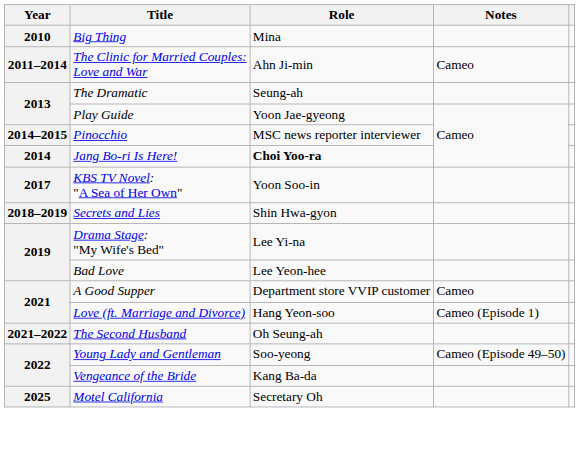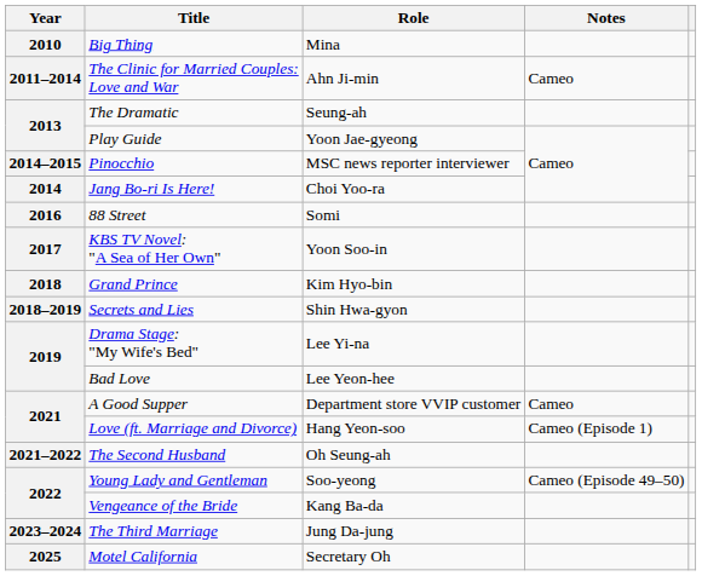 <table class="wikitable plainrowheaders sortable">
 <tr>
 <th scope="col">Year</th>
 <th scope="col">Title</th>
 <th scope="col">Role</th>
 <th scope="col">Notes</th>
 <th scope="col" class="unsortable"></th>
 </tr>
 <tr>
 <th scope="row">2010</th>
 <td><em><a href='#'>Big Thing</a></em></td>
 <td>Mina</td>
 <td></td>
 <td style="text-align:center"></td>
 </tr>
 <tr>
 <th scope="row">2011–2014</th>
 <td><em><a href='#'>The Clinic for Married Couples:<br>Love and War</a></em></td>
 <td>Ahn Ji-min</td>
 <td>Cameo</td>
 <td style="text-align:center"></td>
 </tr>
 <tr>
 <th scope="row" rowspan="2">2013</th>
 <td><em>The Dramatic</em></td>
 <td>Seung-ah</td>
 <td></td>
 <td style="text-align:center"></td>
 </tr>
 <tr>
 <td><em>Play Guide</em></td>
 <td>Yoon Jae-gyeong</td>
 <td rowspan="3">Cameo</td>
 <td style="text-align:center"></td>
 </tr>
 <tr>
 <th scope="row">2014–2015</th>
 <td><em><a href='#'>Pinocchio</a></em></td>
 <td>MSC news reporter interviewer</td>
 <td style="text-align:center"></td>
 </tr>
 <tr>
 <th scope="row">2014</th>
 <td><em><a href='#'>Jang Bo-ri Is Here!</a></em></td>
-<td><strong>Choi Yoo-ra</strong></td>
+<td>Choi Yoo-ra</td>
+<td style="text-align:center"></td>
+</tr>
+<tr>
+<th scope="row">2016</th>
+<td><em>88 Street</em></td>
+<td>Somi</td>
+<td></td>
 <td style="text-align:center"></td>
 </tr>
 <tr>
 <th scope="row">2017</th>
 <td><em><a href='#'>KBS TV Novel</a>:</em><br>"<a href='#'>A Sea of Her Own</a>"</td>
 <td>Yoon Soo-in</td>
+<td></td>
+<td style="text-align:center"></td>
+</tr>
+<tr>
+<th scope="row">2018</th>
+<td><em><a href='#'>Grand Prince</a></em></td>
+<td>Kim Hyo-bin</td>
 <td></td>
 <td style="text-align:center"></td>
 </tr>
 <tr>
 <th scope="row">2018–2019</th>
 <td><em><a href='#'>Secrets and Lies</a></em></td>
 <td>Shin Hwa-gyon</td>
 <td></td>
 <td style="text-align:center"></td>
 </tr>
 <tr>
 <th scope="row" rowspan="2">2019</th>
 <td><em><a href='#'>Drama Stage</a>:</em><br>"My Wife's Bed"</td>
 <td>Lee Yi-na</td>
 <td></td>
 <td style="text-align:center"></td>
 </tr>
 <tr>
 <td><em>Bad Love</em></td>
 <td>Lee Yeon-hee</td>
 <td></td>
 <td style="text-align:center"></td>
 </tr>
 <tr>
 <th scope="row" rowspan="2">2021</th>
 <td><em>A Good Supper</em></td>
 <td>Department store VVIP customer</td>
 <td>Cameo</td>
 <td style="text-align:center"></td>
 </tr>
 <tr>
 <td><em><a href='#'>Love (ft. Marriage and Divorce)</a></em></td>
 <td>Hang Yeon-soo</td>
 <td>Cameo (Episode 1)</td>
 <td style="text-align:center"></td>
 </tr>
 <tr>
 <th scope="row">2021–2022</th>
 <td><em><a href='#'>The Second Husband</a></em></td>
 <td>Oh Seung-ah</td>
 <td></td>
 <td style="text-align:center"></td>
 </tr>
 <tr>
 <th scope="row" rowspan="2">2022</th>
 <td><em><a href='#'>Young Lady and Gentleman</a></em></td>
 <td>Soo-yeong</td>
 <td>Cameo (Episode 49–50)</td>
 <td style="text-align:center"></td>
 </tr>
 <tr>
 <td><em><a href='#'>Vengeance of the Bride</a></em></td>
 <td>Kang Ba-da</td>
 <td></td>
 <td style="text-align:center"></td>
 </tr>
 <tr>
+<th scope="row">2023–2024</th>
+<td><em><a href='#'>The Third Marriage</a></em></td>
+<td>Jung Da-jung</td>
+<td></td>
+<td style="text-align:center"></td>
+</tr>
+<tr>
 <th scope="row">2025</th>
 <td><em><a href='#'>Motel California</a></em></td>
 <td>Secretary Oh</td>
 <td></td>
 <td style="text-align:center"></td>
 </tr>
 </table>
